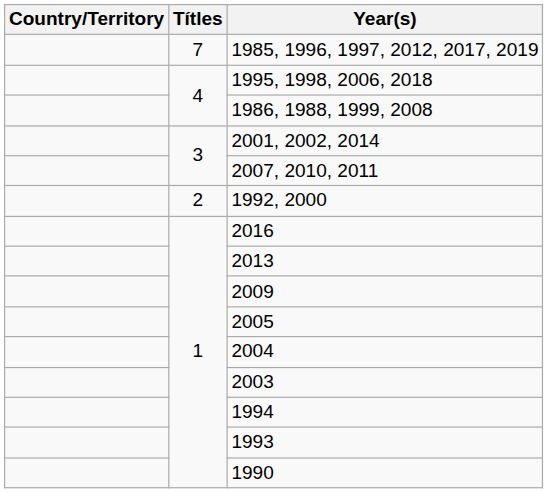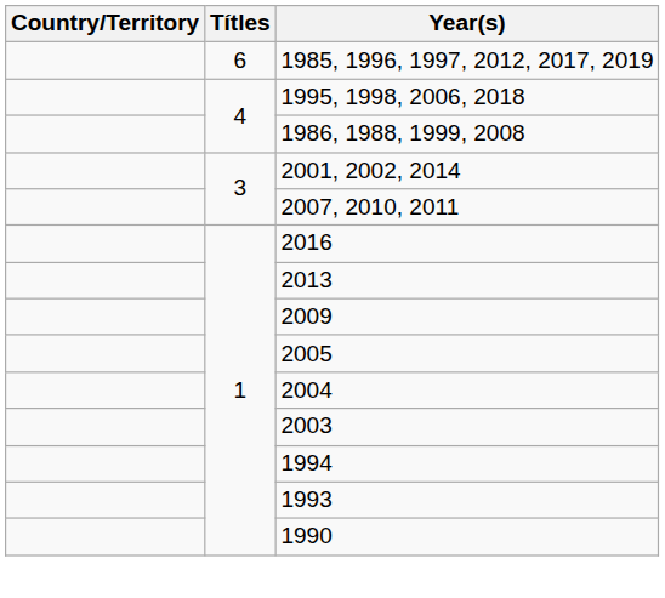 <table class="wikitable">
 <tr>
 <th>Country/Territory</th>
 <th>Títles</th>
 <th>Year(s)</th>
 </tr>
 <tr>
 <td></td>
-<td style="text-align:center;">7</td>
+<td style="text-align:center;">6</td>
 <td>1985, 1996, 1997, 2012, 2017, 2019</td>
 </tr>
 <tr>
 <td></td>
 <td rowspan="2"  style="text-align:center;">4</td>
 <td>1995, 1998, 2006, 2018</td>
 </tr>
 <tr>
 <td></td>
 <td>1986, 1988, 1999, 2008</td>
 </tr>
 <tr>
 <td></td>
 <td rowspan="2"  style="text-align:center;">3</td>
 <td>2001, 2002, 2014</td>
 </tr>
 <tr>
 <td></td>
 <td>2007, 2010, 2011</td>
-</tr>
-<tr>
-<td></td>
-<td style="text-align:center;">2</td>
-<td>1992, 2000</td>
 </tr>
 <tr>
 <td></td>
 <td rowspan="9"  style="text-align:center;">1</td>
 <td>2016</td>
 </tr>
 <tr>
 <td></td>
 <td>2013</td>
 </tr>
 <tr>
 <td></td>
 <td>2009</td>
 </tr>
 <tr>
 <td></td>
 <td>2005</td>
 </tr>
 <tr>
 <td></td>
 <td>2004</td>
 </tr>
 <tr>
 <td></td>
 <td>2003</td>
 </tr>
 <tr>
 <td></td>
 <td>1994</td>
 </tr>
 <tr>
 <td></td>
 <td>1993</td>
 </tr>
 <tr>
 <td></td>
 <td>1990</td>
 </tr>
 </table>
